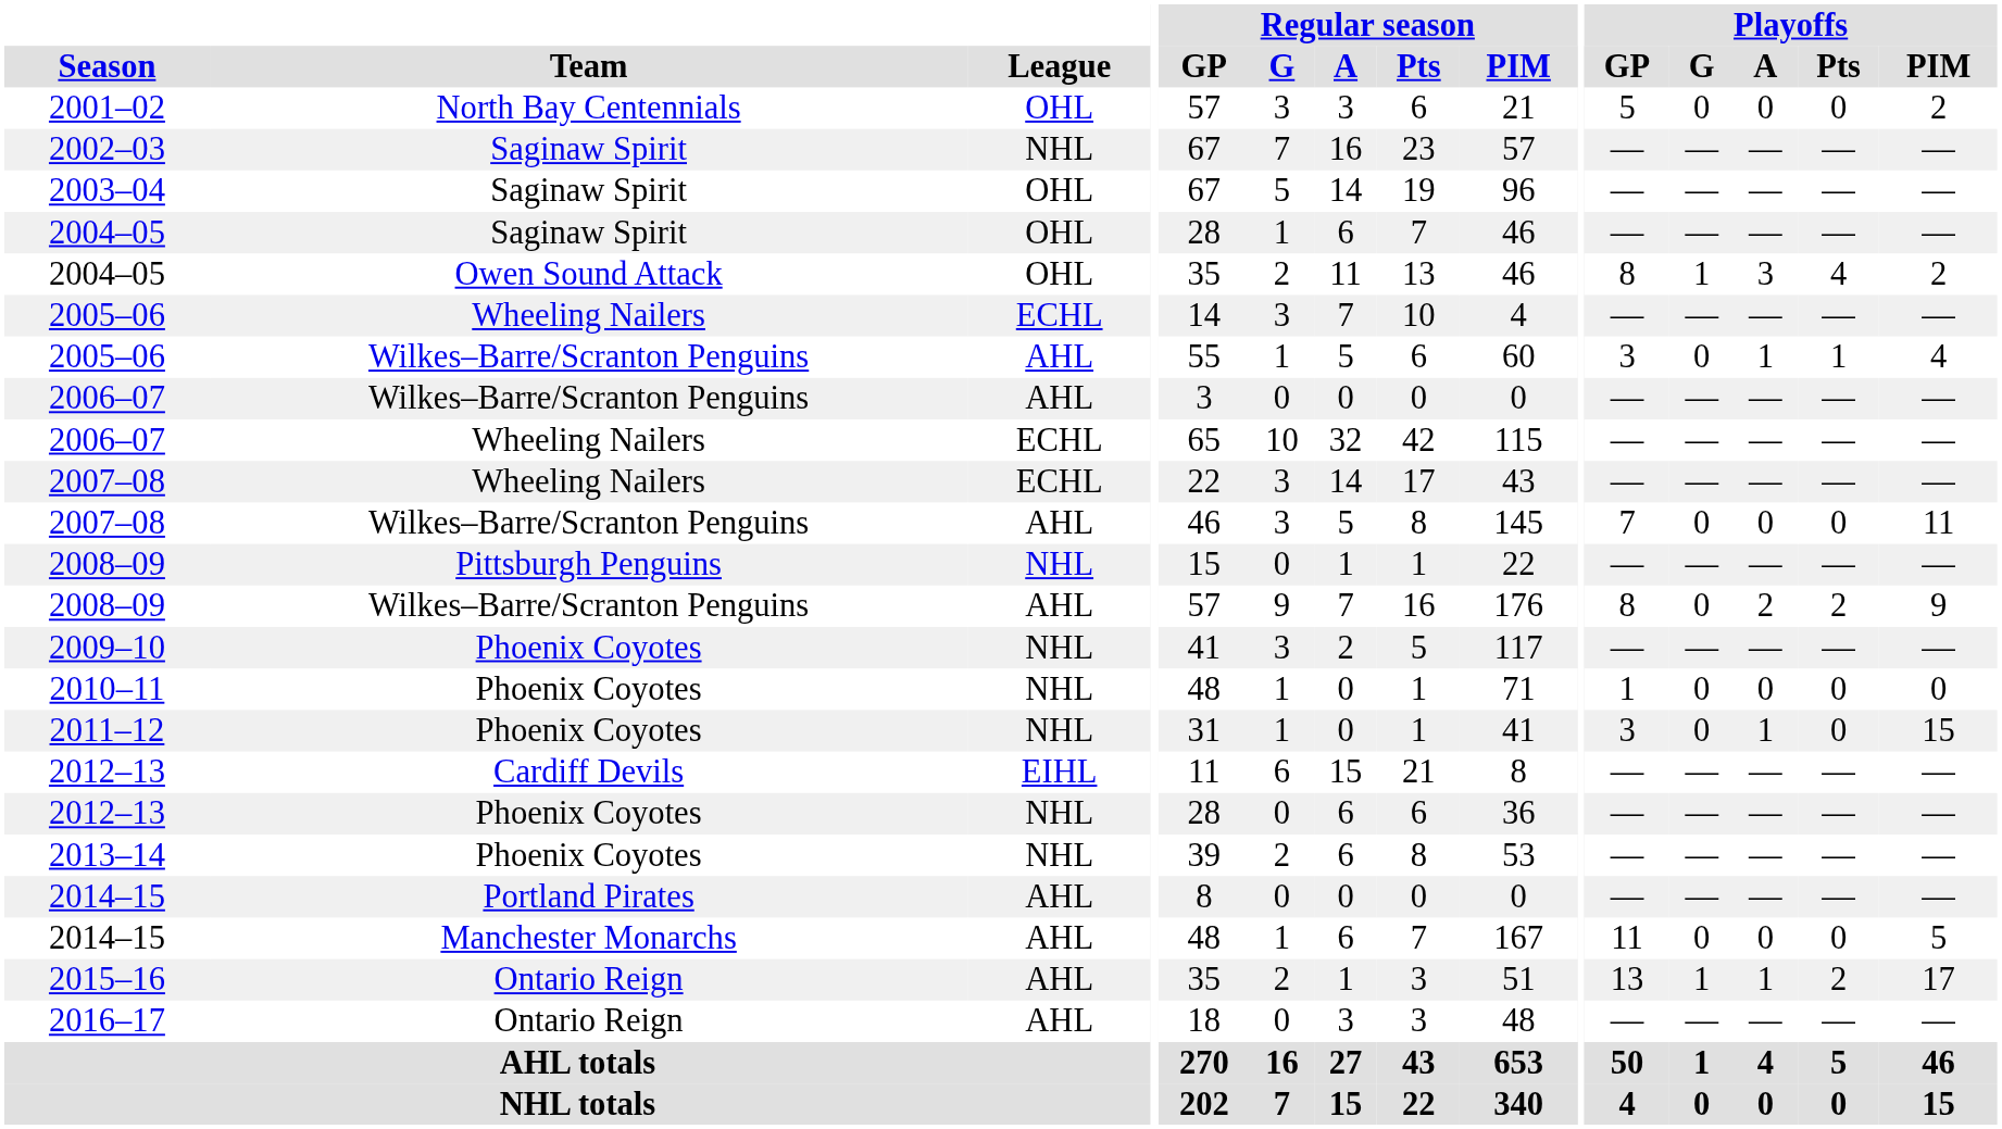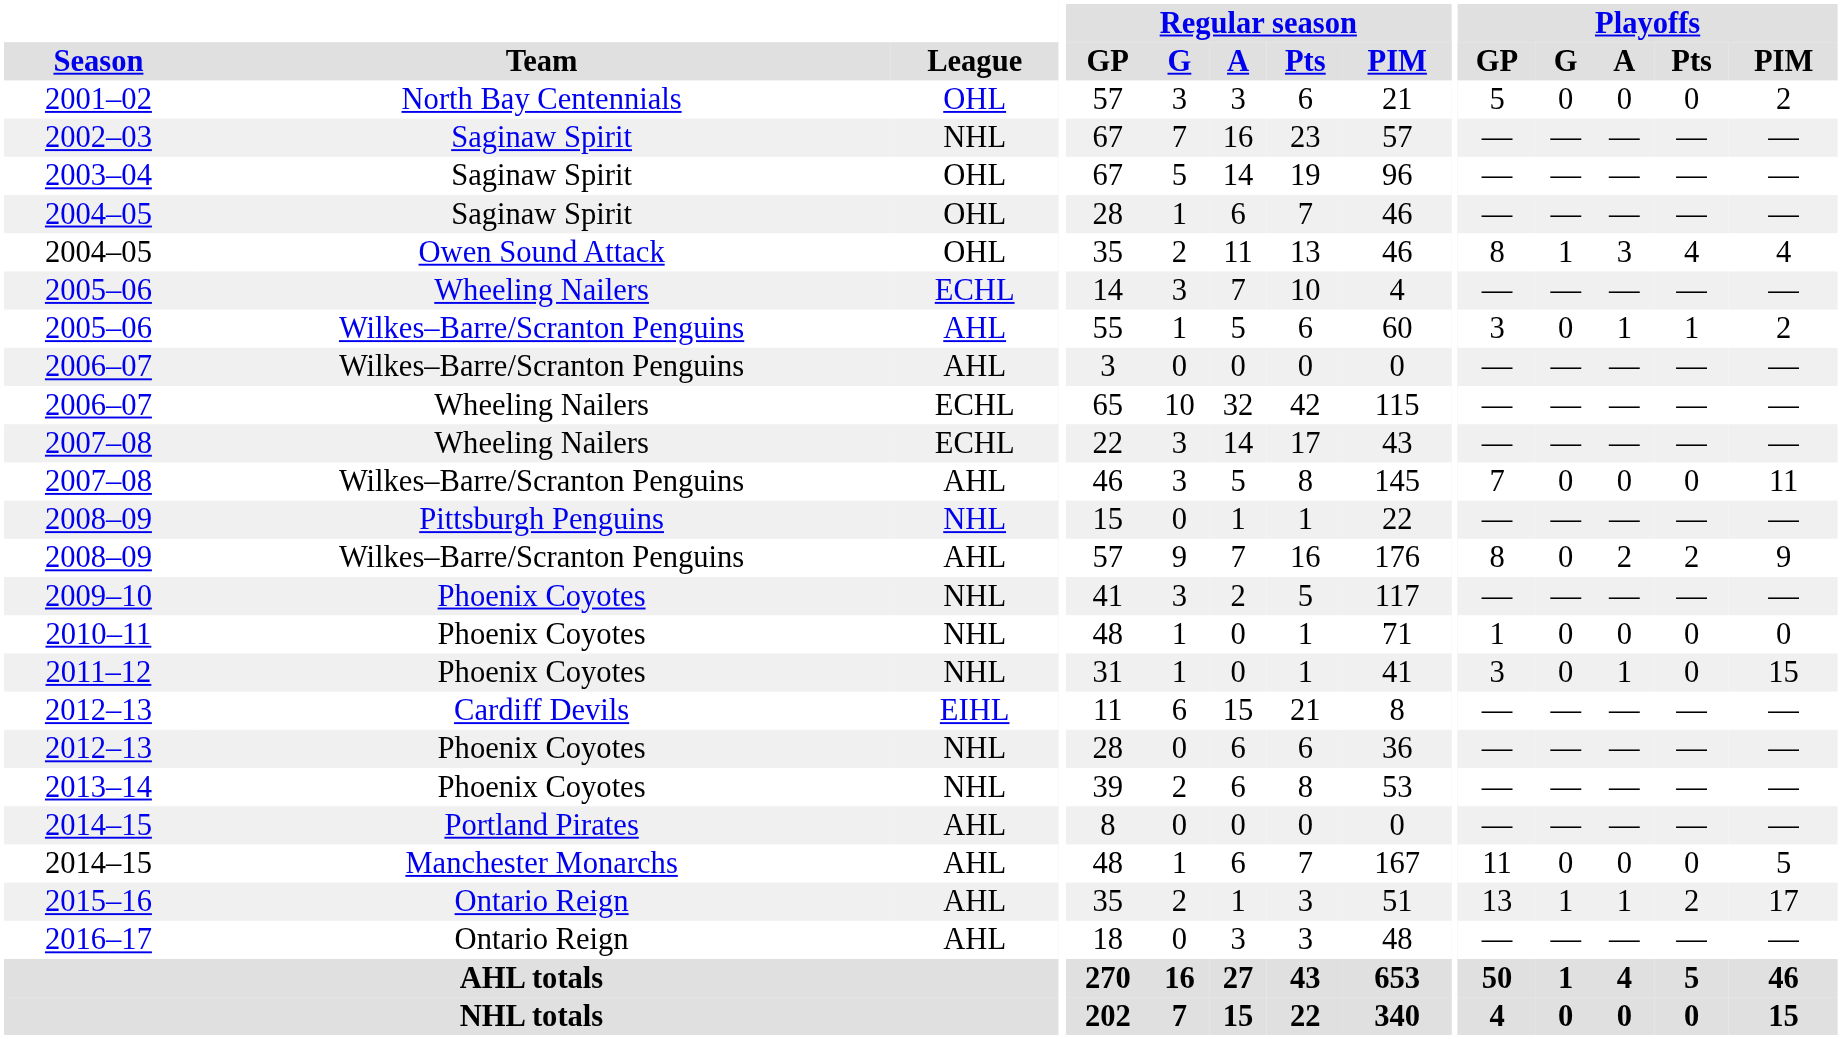 <table border="0" cellpadding="1" cellspacing="0" style="text-align:center; width:60em">
 <tr bgcolor="#e0e0e0">
 <th colspan="3" bgcolor="#ffffff"></th>
 <th rowspan="99" bgcolor="#ffffff"></th>
 <th colspan="5"><a href='#'>Regular season</a></th>
 <th rowspan="99" bgcolor="#ffffff"></th>
 <th colspan="5"><a href='#'>Playoffs</a></th>
 </tr>
 <tr bgcolor="#e0e0e0">
 <th><a href='#'>Season</a></th>
 <th>Team</th>
 <th>League</th>
 <th>GP</th>
 <th><a href='#'>G</a></th>
 <th><a href='#'>A</a></th>
 <th><a href='#'>Pts</a></th>
 <th><a href='#'>PIM</a></th>
 <th>GP</th>
 <th>G</th>
 <th>A</th>
 <th>Pts</th>
 <th>PIM</th>
 </tr>
 <tr>
 <td><a href='#'>2001–02</a></td>
 <td><a href='#'>North Bay Centennials</a></td>
 <td><a href='#'>OHL</a></td>
 <td>57</td>
 <td>3</td>
 <td>3</td>
 <td>6</td>
 <td>21</td>
 <td>5</td>
 <td>0</td>
 <td>0</td>
 <td>0</td>
 <td>2</td>
 </tr>
 <tr bgcolor="#f0f0f0">
 <td><a href='#'>2002–03</a></td>
 <td><a href='#'>Saginaw Spirit</a></td>
 <td>NHL</td>
 <td>67</td>
 <td>7</td>
 <td>16</td>
 <td>23</td>
 <td>57</td>
 <td>—</td>
 <td>—</td>
 <td>—</td>
 <td>—</td>
 <td>—</td>
 </tr>
 <tr>
 <td><a href='#'>2003–04</a></td>
 <td>Saginaw Spirit</td>
 <td>OHL</td>
 <td>67</td>
 <td>5</td>
 <td>14</td>
 <td>19</td>
 <td>96</td>
 <td>—</td>
 <td>—</td>
 <td>—</td>
 <td>—</td>
 <td>—</td>
 </tr>
 <tr bgcolor="#f0f0f0">
 <td><a href='#'>2004–05</a></td>
 <td>Saginaw Spirit</td>
 <td>OHL</td>
 <td>28</td>
 <td>1</td>
 <td>6</td>
 <td>7</td>
 <td>46</td>
 <td>—</td>
 <td>—</td>
 <td>—</td>
 <td>—</td>
 <td>—</td>
 </tr>
 <tr>
 <td>2004–05</td>
 <td><a href='#'>Owen Sound Attack</a></td>
 <td>OHL</td>
 <td>35</td>
 <td>2</td>
 <td>11</td>
 <td>13</td>
 <td>46</td>
 <td>8</td>
 <td>1</td>
 <td>3</td>
 <td>4</td>
-<td>2</td>
+<td>4</td>
 </tr>
 <tr bgcolor="#f0f0f0">
 <td><a href='#'>2005–06</a></td>
 <td><a href='#'>Wheeling Nailers</a></td>
 <td><a href='#'>ECHL</a></td>
 <td>14</td>
 <td>3</td>
 <td>7</td>
 <td>10</td>
 <td>4</td>
 <td>—</td>
 <td>—</td>
 <td>—</td>
 <td>—</td>
 <td>—</td>
 </tr>
 <tr>
 <td><a href='#'>2005–06</a></td>
 <td><a href='#'>Wilkes–Barre/Scranton Penguins</a></td>
 <td><a href='#'>AHL</a></td>
 <td>55</td>
 <td>1</td>
 <td>5</td>
 <td>6</td>
 <td>60</td>
 <td>3</td>
 <td>0</td>
 <td>1</td>
 <td>1</td>
-<td>4</td>
+<td>2</td>
 </tr>
 <tr bgcolor="#f0f0f0">
 <td><a href='#'>2006–07</a></td>
 <td>Wilkes–Barre/Scranton Penguins</td>
 <td>AHL</td>
 <td>3</td>
 <td>0</td>
 <td>0</td>
 <td>0</td>
 <td>0</td>
 <td>—</td>
 <td>—</td>
 <td>—</td>
 <td>—</td>
 <td>—</td>
 </tr>
 <tr>
 <td><a href='#'>2006–07</a></td>
 <td>Wheeling Nailers</td>
 <td>ECHL</td>
 <td>65</td>
 <td>10</td>
 <td>32</td>
 <td>42</td>
 <td>115</td>
 <td>—</td>
 <td>—</td>
 <td>—</td>
 <td>—</td>
 <td>—</td>
 </tr>
 <tr bgcolor="#f0f0f0">
 <td><a href='#'>2007–08</a></td>
 <td>Wheeling Nailers</td>
 <td>ECHL</td>
 <td>22</td>
 <td>3</td>
 <td>14</td>
 <td>17</td>
 <td>43</td>
 <td>—</td>
 <td>—</td>
 <td>—</td>
 <td>—</td>
 <td>—</td>
 </tr>
 <tr>
 <td><a href='#'>2007–08</a></td>
 <td>Wilkes–Barre/Scranton Penguins</td>
 <td>AHL</td>
 <td>46</td>
 <td>3</td>
 <td>5</td>
 <td>8</td>
 <td>145</td>
 <td>7</td>
 <td>0</td>
 <td>0</td>
 <td>0</td>
 <td>11</td>
 </tr>
 <tr bgcolor="#f0f0f0">
 <td><a href='#'>2008–09</a></td>
 <td><a href='#'>Pittsburgh Penguins</a></td>
 <td><a href='#'>NHL</a></td>
 <td>15</td>
 <td>0</td>
 <td>1</td>
 <td>1</td>
 <td>22</td>
 <td>—</td>
 <td>—</td>
 <td>—</td>
 <td>—</td>
 <td>—</td>
 </tr>
 <tr>
 <td><a href='#'>2008–09</a></td>
 <td>Wilkes–Barre/Scranton Penguins</td>
 <td>AHL</td>
 <td>57</td>
 <td>9</td>
 <td>7</td>
 <td>16</td>
 <td>176</td>
 <td>8</td>
 <td>0</td>
 <td>2</td>
 <td>2</td>
 <td>9</td>
 </tr>
 <tr bgcolor="#f0f0f0">
 <td><a href='#'>2009–10</a></td>
 <td><a href='#'>Phoenix Coyotes</a></td>
 <td>NHL</td>
 <td>41</td>
 <td>3</td>
 <td>2</td>
 <td>5</td>
 <td>117</td>
 <td>—</td>
 <td>—</td>
 <td>—</td>
 <td>—</td>
 <td>—</td>
 </tr>
 <tr>
 <td><a href='#'>2010–11</a></td>
 <td>Phoenix Coyotes</td>
 <td>NHL</td>
 <td>48</td>
 <td>1</td>
 <td>0</td>
 <td>1</td>
 <td>71</td>
 <td>1</td>
 <td>0</td>
 <td>0</td>
 <td>0</td>
 <td>0</td>
 </tr>
 <tr bgcolor="#f0f0f0">
 <td><a href='#'>2011–12</a></td>
 <td>Phoenix Coyotes</td>
 <td>NHL</td>
 <td>31</td>
 <td>1</td>
 <td>0</td>
 <td>1</td>
 <td>41</td>
 <td>3</td>
 <td>0</td>
 <td>1</td>
 <td>0</td>
 <td>15</td>
 </tr>
 <tr>
 <td><a href='#'>2012–13</a></td>
 <td><a href='#'>Cardiff Devils</a></td>
 <td><a href='#'>EIHL</a></td>
 <td>11</td>
 <td>6</td>
 <td>15</td>
 <td>21</td>
 <td>8</td>
 <td>—</td>
 <td>—</td>
 <td>—</td>
 <td>—</td>
 <td>—</td>
 </tr>
 <tr bgcolor="#f0f0f0">
 <td><a href='#'>2012–13</a></td>
 <td>Phoenix Coyotes</td>
 <td>NHL</td>
 <td>28</td>
 <td>0</td>
 <td>6</td>
 <td>6</td>
 <td>36</td>
 <td>—</td>
 <td>—</td>
 <td>—</td>
 <td>—</td>
 <td>—</td>
 </tr>
 <tr>
 <td><a href='#'>2013–14</a></td>
 <td>Phoenix Coyotes</td>
 <td>NHL</td>
 <td>39</td>
 <td>2</td>
 <td>6</td>
 <td>8</td>
 <td>53</td>
 <td>—</td>
 <td>—</td>
 <td>—</td>
 <td>—</td>
 <td>—</td>
 </tr>
 <tr bgcolor="#f0f0f0">
 <td><a href='#'>2014–15</a></td>
 <td><a href='#'>Portland Pirates</a></td>
 <td>AHL</td>
 <td>8</td>
 <td>0</td>
 <td>0</td>
 <td>0</td>
 <td>0</td>
 <td>—</td>
 <td>—</td>
 <td>—</td>
 <td>—</td>
 <td>—</td>
 </tr>
 <tr>
 <td>2014–15</td>
 <td><a href='#'>Manchester Monarchs</a></td>
 <td>AHL</td>
 <td>48</td>
 <td>1</td>
 <td>6</td>
 <td>7</td>
 <td>167</td>
 <td>11</td>
 <td>0</td>
 <td>0</td>
 <td>0</td>
 <td>5</td>
 </tr>
 <tr bgcolor="#f0f0f0">
 <td><a href='#'>2015–16</a></td>
 <td><a href='#'>Ontario Reign</a></td>
 <td>AHL</td>
 <td>35</td>
 <td>2</td>
 <td>1</td>
 <td>3</td>
 <td>51</td>
 <td>13</td>
 <td>1</td>
 <td>1</td>
 <td>2</td>
 <td>17</td>
 </tr>
 <tr>
 <td><a href='#'>2016–17</a></td>
 <td>Ontario Reign</td>
 <td>AHL</td>
 <td>18</td>
 <td>0</td>
 <td>3</td>
 <td>3</td>
 <td>48</td>
 <td>—</td>
 <td>—</td>
 <td>—</td>
 <td>—</td>
 <td>—</td>
 </tr>
 <tr bgcolor="#e0e0e0">
 <th colspan="3">AHL totals</th>
 <th>270</th>
 <th>16</th>
 <th>27</th>
 <th>43</th>
 <th>653</th>
 <th>50</th>
 <th>1</th>
 <th>4</th>
 <th>5</th>
 <th>46</th>
 </tr>
 <tr bgcolor="#e0e0e0">
 <th colspan="3">NHL totals</th>
 <th>202</th>
 <th>7</th>
 <th>15</th>
 <th>22</th>
 <th>340</th>
 <th>4</th>
 <th>0</th>
 <th>0</th>
 <th>0</th>
 <th>15</th>
 </tr>
 </table>
